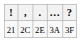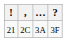 <table class="wikitable">
 <tr>
 <th>!</th>
 <th>,</th>
-<th>.</th>
 <th>…</th>
 <th>?</th>
 </tr>
 <tr>
 <td><small>21</small></td>
 <td><small>2C</small></td>
-<td><small>2E</small></td>
 <td><small>3A</small></td>
 <td><small>3F</small></td>
 </tr>
 </table>
